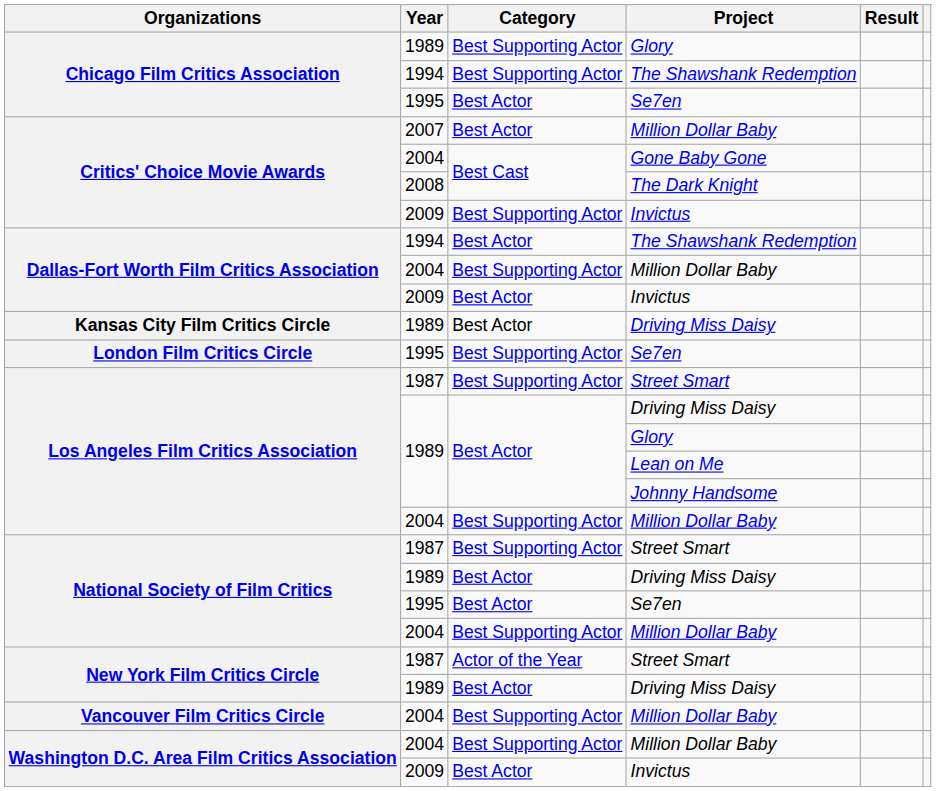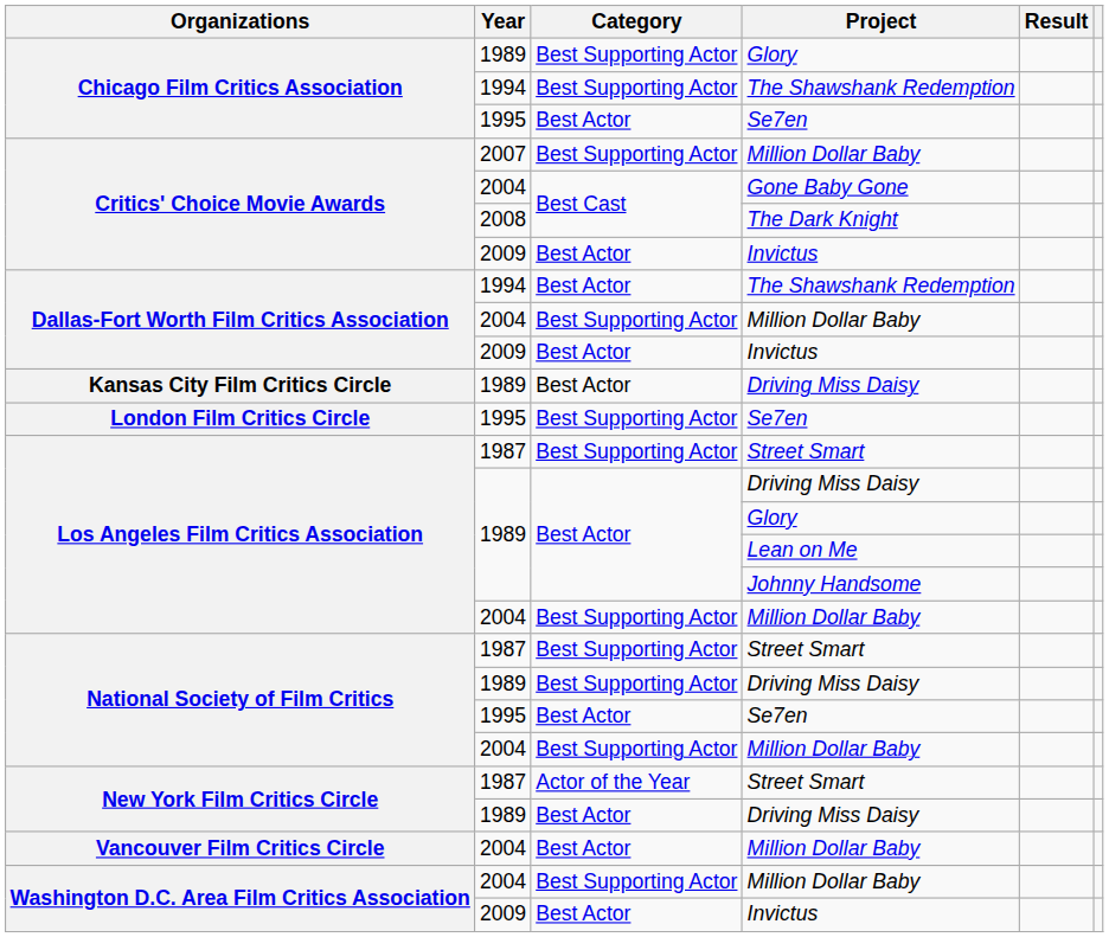 <table class= "wikitable plainrowheaders sortable">
 <tr>
 <th>Organizations</th>
 <th scope="col">Year</th>
 <th scope="col">Category</th>
 <th scope="col">Project</th>
 <th scope="col">Result</th>
 <th scope="col" class="unsortable"></th>
 </tr>
 <tr>
 <th scope="row" rowspan="3"><a href='#'>Chicago Film Critics Association</a></th>
 <td style="text-align:center;">1989</td>
 <td><a href='#'>Best Supporting Actor</a></td>
 <td><em><a href='#'>Glory</a></em></td>
 <td></td>
 <td style="text-align:center;"></td>
 </tr>
 <tr>
 <td style="text-align:center;">1994</td>
 <td><a href='#'>Best Supporting Actor</a></td>
 <td><em><a href='#'>The Shawshank Redemption</a></em></td>
 <td></td>
 <td style="text-align:center;"></td>
 </tr>
 <tr>
 <td style="text-align:center;">1995</td>
 <td><a href='#'>Best Actor</a></td>
 <td><em><a href='#'>Se7en</a></em></td>
 <td></td>
 <td style="text-align:center;"></td>
 </tr>
 <tr>
 <th scope="row" rowspan="4"><a href='#'>Critics' Choice Movie Awards</a></th>
 <td style="text-align:center;">2007</td>
-<td><a href='#'>Best Actor</a></td>
+<td><a href='#'>Best Supporting Actor</a></td>
 <td><em><a href='#'>Million Dollar Baby</a></em></td>
 <td></td>
 <td style="text-align:center;"></td>
 </tr>
 <tr>
 <td style="text-align:center;">2004</td>
 <td rowspan="2"><a href='#'>Best Cast</a></td>
 <td><em><a href='#'>Gone Baby Gone</a></em></td>
 <td></td>
 <td style="text-align:center;"></td>
 </tr>
 <tr>
 <td style="text-align:center;">2008</td>
 <td><em><a href='#'>The Dark Knight</a></em></td>
 <td></td>
 <td style="text-align:center;"></td>
 </tr>
 <tr>
 <td style="text-align:center;">2009</td>
-<td><a href='#'>Best Supporting Actor</a></td>
+<td><a href='#'>Best Actor</a></td>
 <td><em><a href='#'>Invictus</a></em></td>
 <td></td>
 <td style="text-align:center;"></td>
 </tr>
 <tr>
 <th scope="row" rowspan="3"><a href='#'>Dallas-Fort Worth Film Critics Association</a></th>
 <td style="text-align:center;">1994</td>
 <td><a href='#'>Best Actor</a></td>
 <td><em><a href='#'>The Shawshank Redemption</a></em></td>
 <td></td>
 <td style="text-align:center;"></td>
 </tr>
 <tr>
 <td style="text-align:center;">2004</td>
 <td><a href='#'>Best Supporting Actor</a></td>
 <td><em>Million Dollar Baby</em></td>
 <td></td>
 <td style="text-align:center;"></td>
 </tr>
 <tr>
 <td style="text-align:center;">2009</td>
 <td><a href='#'>Best Actor</a></td>
 <td><em>Invictus</em></td>
 <td></td>
 <td style="text-align:center;"></td>
 </tr>
 <tr>
 <th scope="row" rowspan="1">Kansas City Film Critics Circle</th>
 <td style="text-align:center;">1989</td>
 <td>Best Actor</td>
 <td><em><a href='#'>Driving Miss Daisy</a></em></td>
 <td></td>
 <td style="text-align:center;"></td>
 </tr>
 <tr>
 <th scope="row" rowspan="1"><a href='#'>London Film Critics Circle</a></th>
 <td style="text-align:center;">1995</td>
 <td><a href='#'>Best Supporting Actor</a></td>
 <td><em><a href='#'>Se7en</a></em></td>
 <td></td>
 <td style="text-align:center;"></td>
 </tr>
 <tr>
 <th scope="row" rowspan="6"><a href='#'>Los Angeles Film Critics Association</a></th>
 <td style="text-align:center;">1987</td>
 <td><a href='#'>Best Supporting Actor</a></td>
 <td><em><a href='#'>Street Smart</a></em></td>
 <td></td>
 <td style="text-align:center;"></td>
 </tr>
 <tr>
 <td style="text-align:center;", rowspan=4>1989</td>
 <td rowspan=4><a href='#'>Best Actor</a></td>
 <td><em>Driving Miss Daisy</em></td>
 <td></td>
 <td style="text-align:center;"></td>
 </tr>
 <tr>
 <td><em><a href='#'>Glory</a></em></td>
 <td></td>
 <td style="text-align:center;"></td>
 </tr>
 <tr>
 <td><em><a href='#'> Lean on Me</a></em></td>
 <td></td>
 <td style="text-align:center;"></td>
 </tr>
 <tr>
 <td><em><a href='#'>Johnny Handsome</a></em></td>
 <td></td>
 <td style="text-align:center;"></td>
 </tr>
 <tr>
 <td style="text-align:center;">2004</td>
 <td><a href='#'>Best Supporting Actor</a></td>
 <td><em><a href='#'>Million Dollar Baby</a></em></td>
 <td></td>
 <td style="text-align:center;"></td>
 </tr>
 <tr>
 <th scope="row" rowspan="4"><a href='#'>National Society of Film Critics</a></th>
 <td style="text-align:center;">1987</td>
 <td><a href='#'>Best Supporting Actor</a></td>
 <td><em>Street Smart</em></td>
 <td></td>
 <td style="text-align:center;"></td>
 </tr>
 <tr>
 <td style="text-align:center;">1989</td>
-<td><a href='#'>Best Actor</a></td>
+<td><a href='#'>Best Supporting Actor</a></td>
 <td><em>Driving Miss Daisy</em></td>
 <td></td>
 <td style="text-align:center;"></td>
 </tr>
 <tr>
 <td style="text-align:center;">1995</td>
 <td><a href='#'>Best Actor</a></td>
 <td><em>Se7en</em></td>
 <td></td>
 <td style="text-align:center;"></td>
 </tr>
 <tr>
 <td style="text-align:center;">2004</td>
 <td><a href='#'>Best Supporting Actor</a></td>
 <td><em><a href='#'>Million Dollar Baby</a></em></td>
 <td></td>
 <td style="text-align:center;"></td>
 </tr>
 <tr>
 <th scope="row" rowspan="2"><a href='#'>New York Film Critics Circle</a></th>
 <td style="text-align:center;">1987</td>
 <td><a href='#'>Actor of the Year</a></td>
 <td><em>Street Smart</em></td>
 <td></td>
 <td style="text-align:center;"></td>
 </tr>
 <tr>
 <td style="text-align:center;">1989</td>
 <td><a href='#'>Best Actor</a></td>
 <td><em>Driving Miss Daisy</em></td>
 <td></td>
 <td style="text-align:center;"></td>
 </tr>
 <tr>
 <th scope="row" rowspan="1"><a href='#'>Vancouver Film Critics Circle</a></th>
 <td style="text-align:center;">2004</td>
-<td><a href='#'>Best Supporting Actor</a></td>
+<td><a href='#'>Best Actor</a></td>
 <td><em><a href='#'>Million Dollar Baby</a></em></td>
 <td></td>
 <td style="text-align:center;"></td>
 </tr>
 <tr>
 <th scope="row" rowspan="2"><a href='#'>Washington D.C. Area Film Critics Association</a></th>
 <td style="text-align:center;">2004</td>
 <td><a href='#'>Best Supporting Actor</a></td>
 <td><em>Million Dollar Baby</em></td>
 <td></td>
 <td style="text-align:center;"></td>
 </tr>
 <tr>
 <td style="text-align:center;">2009</td>
 <td><a href='#'>Best Actor</a></td>
 <td><em>Invictus</em></td>
 <td></td>
 <td style="text-align:center;"></td>
 </tr>
 <tr>
 </tr>
 </table>
